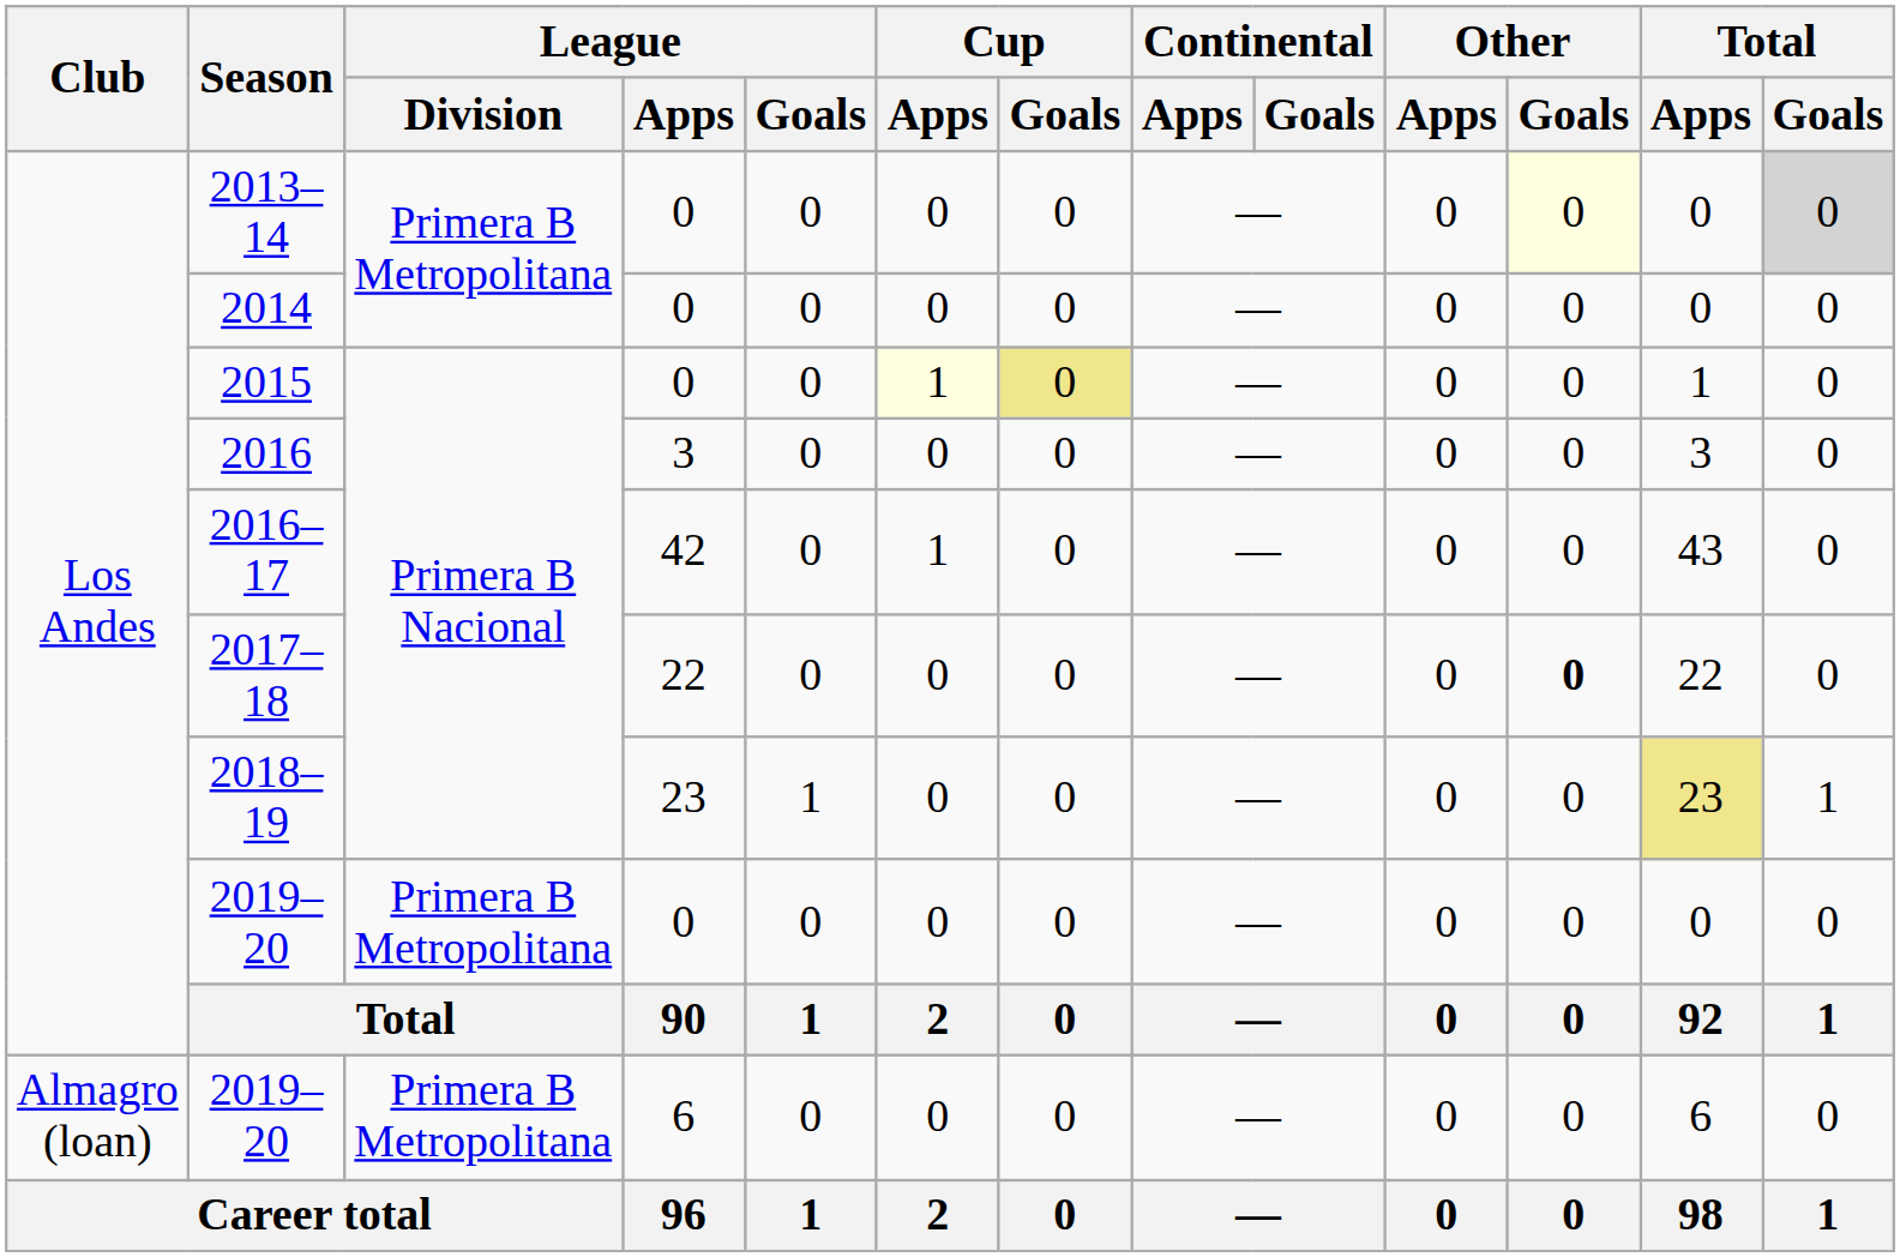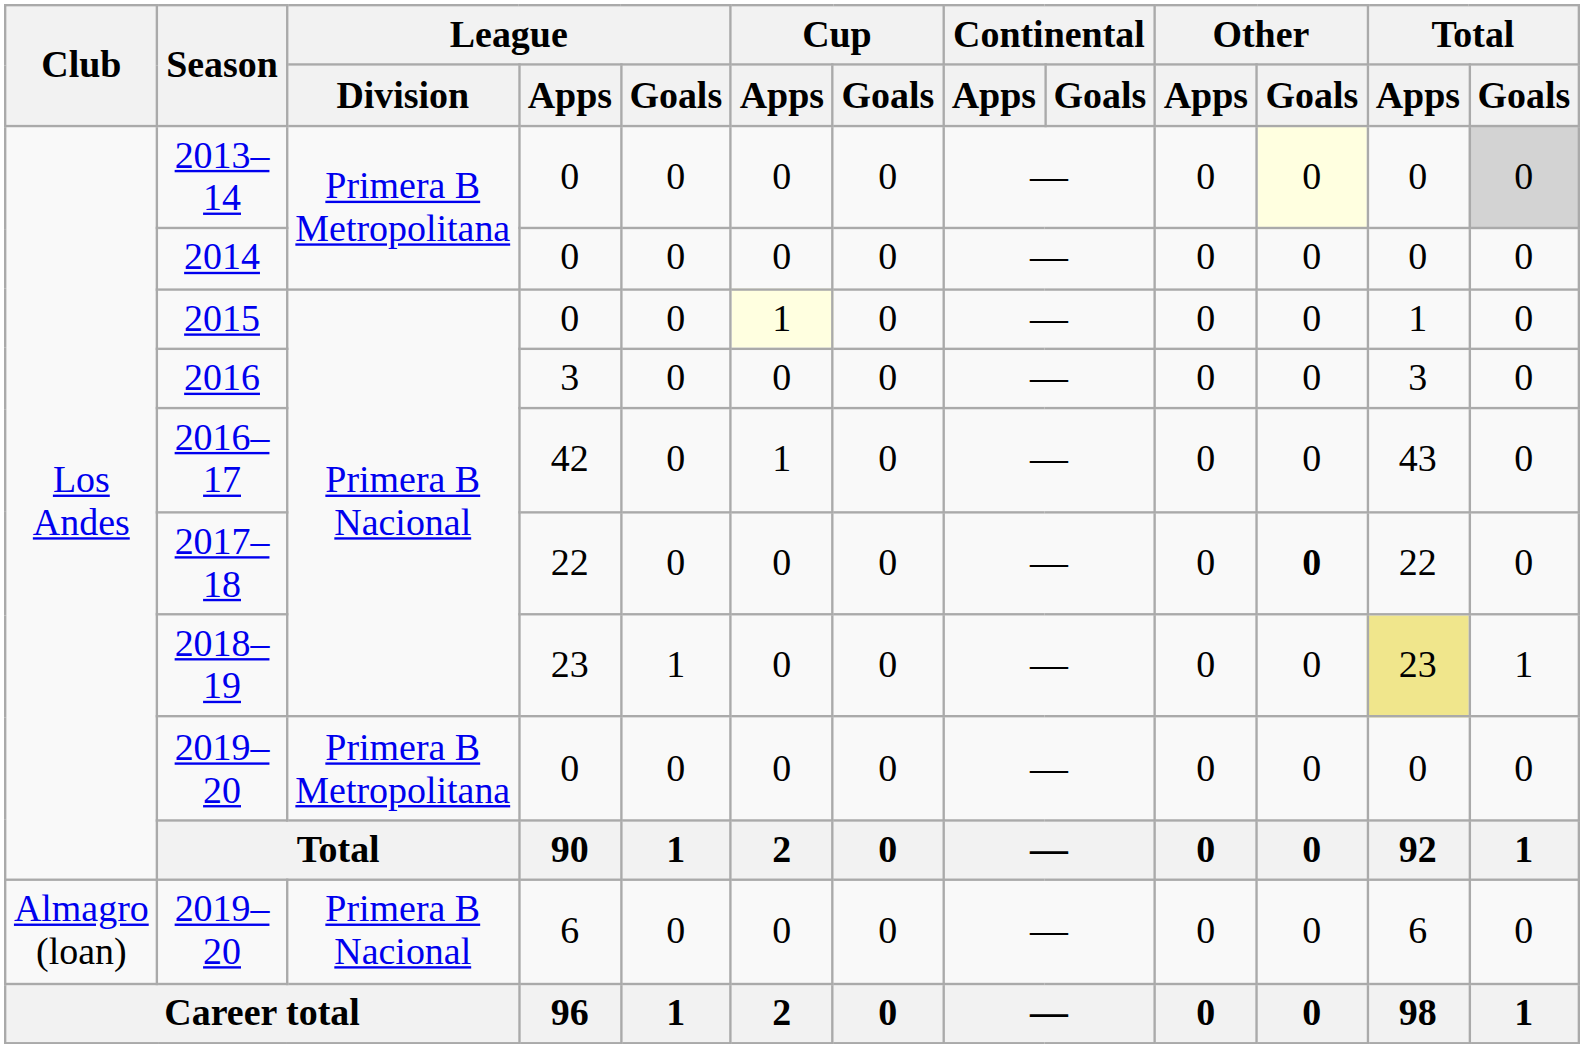 <table class="wikitable" style="text-align:center">
 <tr>
 <th rowspan="2">Club</th>
 <th rowspan="2">Season</th>
 <th colspan="3">League</th>
 <th colspan="2">Cup</th>
 <th colspan="2">Continental</th>
 <th colspan="2">Other</th>
 <th colspan="2">Total</th>
 </tr>
 <tr>
 <th>Division</th>
 <th>Apps</th>
 <th>Goals</th>
 <th>Apps</th>
 <th>Goals</th>
 <th>Apps</th>
 <th>Goals</th>
 <th>Apps</th>
 <th>Goals</th>
 <th>Apps</th>
 <th>Goals</th>
 </tr>
 <tr>
 <td rowspan="9"><a href='#'>Los Andes</a></td>
 <td><a href='#'>2013–14</a></td>
 <td rowspan="2"><a href='#'>Primera B Metropolitana</a></td>
 <td>0</td>
 <td>0</td>
 <td>0</td>
 <td>0</td>
 <td colspan="2">—</td>
 <td>0</td>
 <td style="background: lightyellow;">0</td>
 <td>0</td>
 <td style="background: lightgrey;">0</td>
 </tr>
 <tr>
 <td><a href='#'>2014</a></td>
 <td>0</td>
 <td>0</td>
 <td>0</td>
 <td>0</td>
 <td colspan="2">—</td>
 <td>0</td>
 <td>0</td>
 <td>0</td>
 <td>0</td>
 </tr>
 <tr>
 <td><a href='#'>2015</a></td>
 <td rowspan="5"><a href='#'>Primera B Nacional</a></td>
 <td>0</td>
 <td>0</td>
 <td style="background: lightyellow;">1</td>
-<td style="background: khaki;">0</td>
+<td>0</td>
 <td colspan="2">—</td>
 <td>0</td>
 <td>0</td>
 <td>1</td>
 <td>0</td>
 </tr>
 <tr>
 <td><a href='#'>2016</a></td>
 <td>3</td>
 <td>0</td>
 <td>0</td>
 <td>0</td>
 <td colspan="2">—</td>
 <td>0</td>
 <td>0</td>
 <td>3</td>
 <td>0</td>
 </tr>
 <tr>
 <td><a href='#'>2016–17</a></td>
 <td>42</td>
 <td>0</td>
 <td>1</td>
 <td>0</td>
 <td colspan="2">—</td>
 <td>0</td>
 <td>0</td>
 <td>43</td>
 <td>0</td>
 </tr>
 <tr>
 <td><a href='#'>2017–18</a></td>
 <td>22</td>
 <td>0</td>
 <td>0</td>
 <td>0</td>
 <td colspan="2">—</td>
 <td>0</td>
 <td><strong>0</strong></td>
 <td>22</td>
 <td>0</td>
 </tr>
 <tr>
 <td><a href='#'>2018–19</a></td>
 <td>23</td>
 <td>1</td>
 <td>0</td>
 <td>0</td>
 <td colspan="2">—</td>
 <td>0</td>
 <td>0</td>
 <td style="background: khaki;">23</td>
 <td>1</td>
 </tr>
 <tr>
 <td><a href='#'>2019–20</a></td>
 <td rowspan="1"><a href='#'>Primera B Metropolitana</a></td>
 <td>0</td>
 <td>0</td>
 <td>0</td>
 <td>0</td>
 <td colspan="2">—</td>
 <td>0</td>
 <td>0</td>
 <td>0</td>
 <td>0</td>
 </tr>
 <tr>
 <th colspan="2">Total</th>
 <th>90</th>
 <th>1</th>
 <th>2</th>
 <th>0</th>
 <th colspan="2">—</th>
 <th>0</th>
 <th>0</th>
 <th>92</th>
 <th>1</th>
 </tr>
 <tr>
 <td rowspan="1"><a href='#'>Almagro</a> (loan)</td>
 <td><a href='#'>2019–20</a></td>
-<td rowspan="1"><a href='#'>Primera B Metropolitana</a></td>
+<td rowspan="1"><a href='#'>Primera B Nacional</a></td>
 <td>6</td>
 <td>0</td>
 <td>0</td>
 <td>0</td>
 <td colspan="2">—</td>
 <td>0</td>
 <td>0</td>
 <td>6</td>
 <td>0</td>
 </tr>
 <tr>
 <th colspan="3">Career total</th>
 <th>96</th>
 <th>1</th>
 <th>2</th>
 <th>0</th>
 <th colspan="2">—</th>
 <th>0</th>
 <th>0</th>
 <th>98</th>
 <th>1</th>
 </tr>
 </table>
